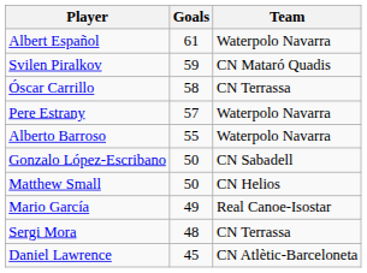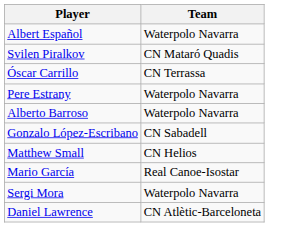 <table class="wikitable">
 <tr>
 <th>Player</th>
-<th>Goals</th>
 <th>Team</th>
 </tr>
 <tr>
 <td> <a href='#'>Albert Español</a></td>
-<td style="text-align:center;">61</td>
 <td>Waterpolo Navarra</td>
 </tr>
 <tr>
 <td> <a href='#'>Svilen Piralkov</a></td>
-<td style="text-align:center;">59</td>
 <td>CN Mataró Quadis</td>
 </tr>
 <tr>
 <td> <a href='#'>Óscar Carrillo</a></td>
-<td style="text-align:center;">58</td>
 <td>CN Terrassa</td>
 </tr>
 <tr>
 <td> <a href='#'>Pere Estrany</a></td>
-<td style="text-align:center;">57</td>
 <td>Waterpolo Navarra</td>
 </tr>
 <tr>
 <td> <a href='#'>Alberto Barroso</a></td>
-<td style="text-align:center;">55</td>
 <td>Waterpolo Navarra</td>
 </tr>
 <tr>
 <td> <a href='#'>Gonzalo López-Escribano</a></td>
-<td style="text-align:center;">50</td>
 <td>CN Sabadell</td>
 </tr>
 <tr>
 <td> <a href='#'>Matthew Small</a></td>
-<td style="text-align:center;">50</td>
 <td>CN Helios</td>
 </tr>
 <tr>
 <td> <a href='#'>Mario García</a></td>
-<td style="text-align:center;">49</td>
 <td>Real Canoe-Isostar</td>
 </tr>
 <tr>
 <td> <a href='#'>Sergi Mora</a></td>
-<td style="text-align:center;">48</td>
-<td>CN Terrassa</td>
+<td>Waterpolo Navarra</td>
 </tr>
 <tr>
 <td> <a href='#'>Daniel Lawrence</a></td>
-<td style="text-align:center;">45</td>
 <td>CN Atlètic-Barceloneta</td>
 </tr>
 </table>
